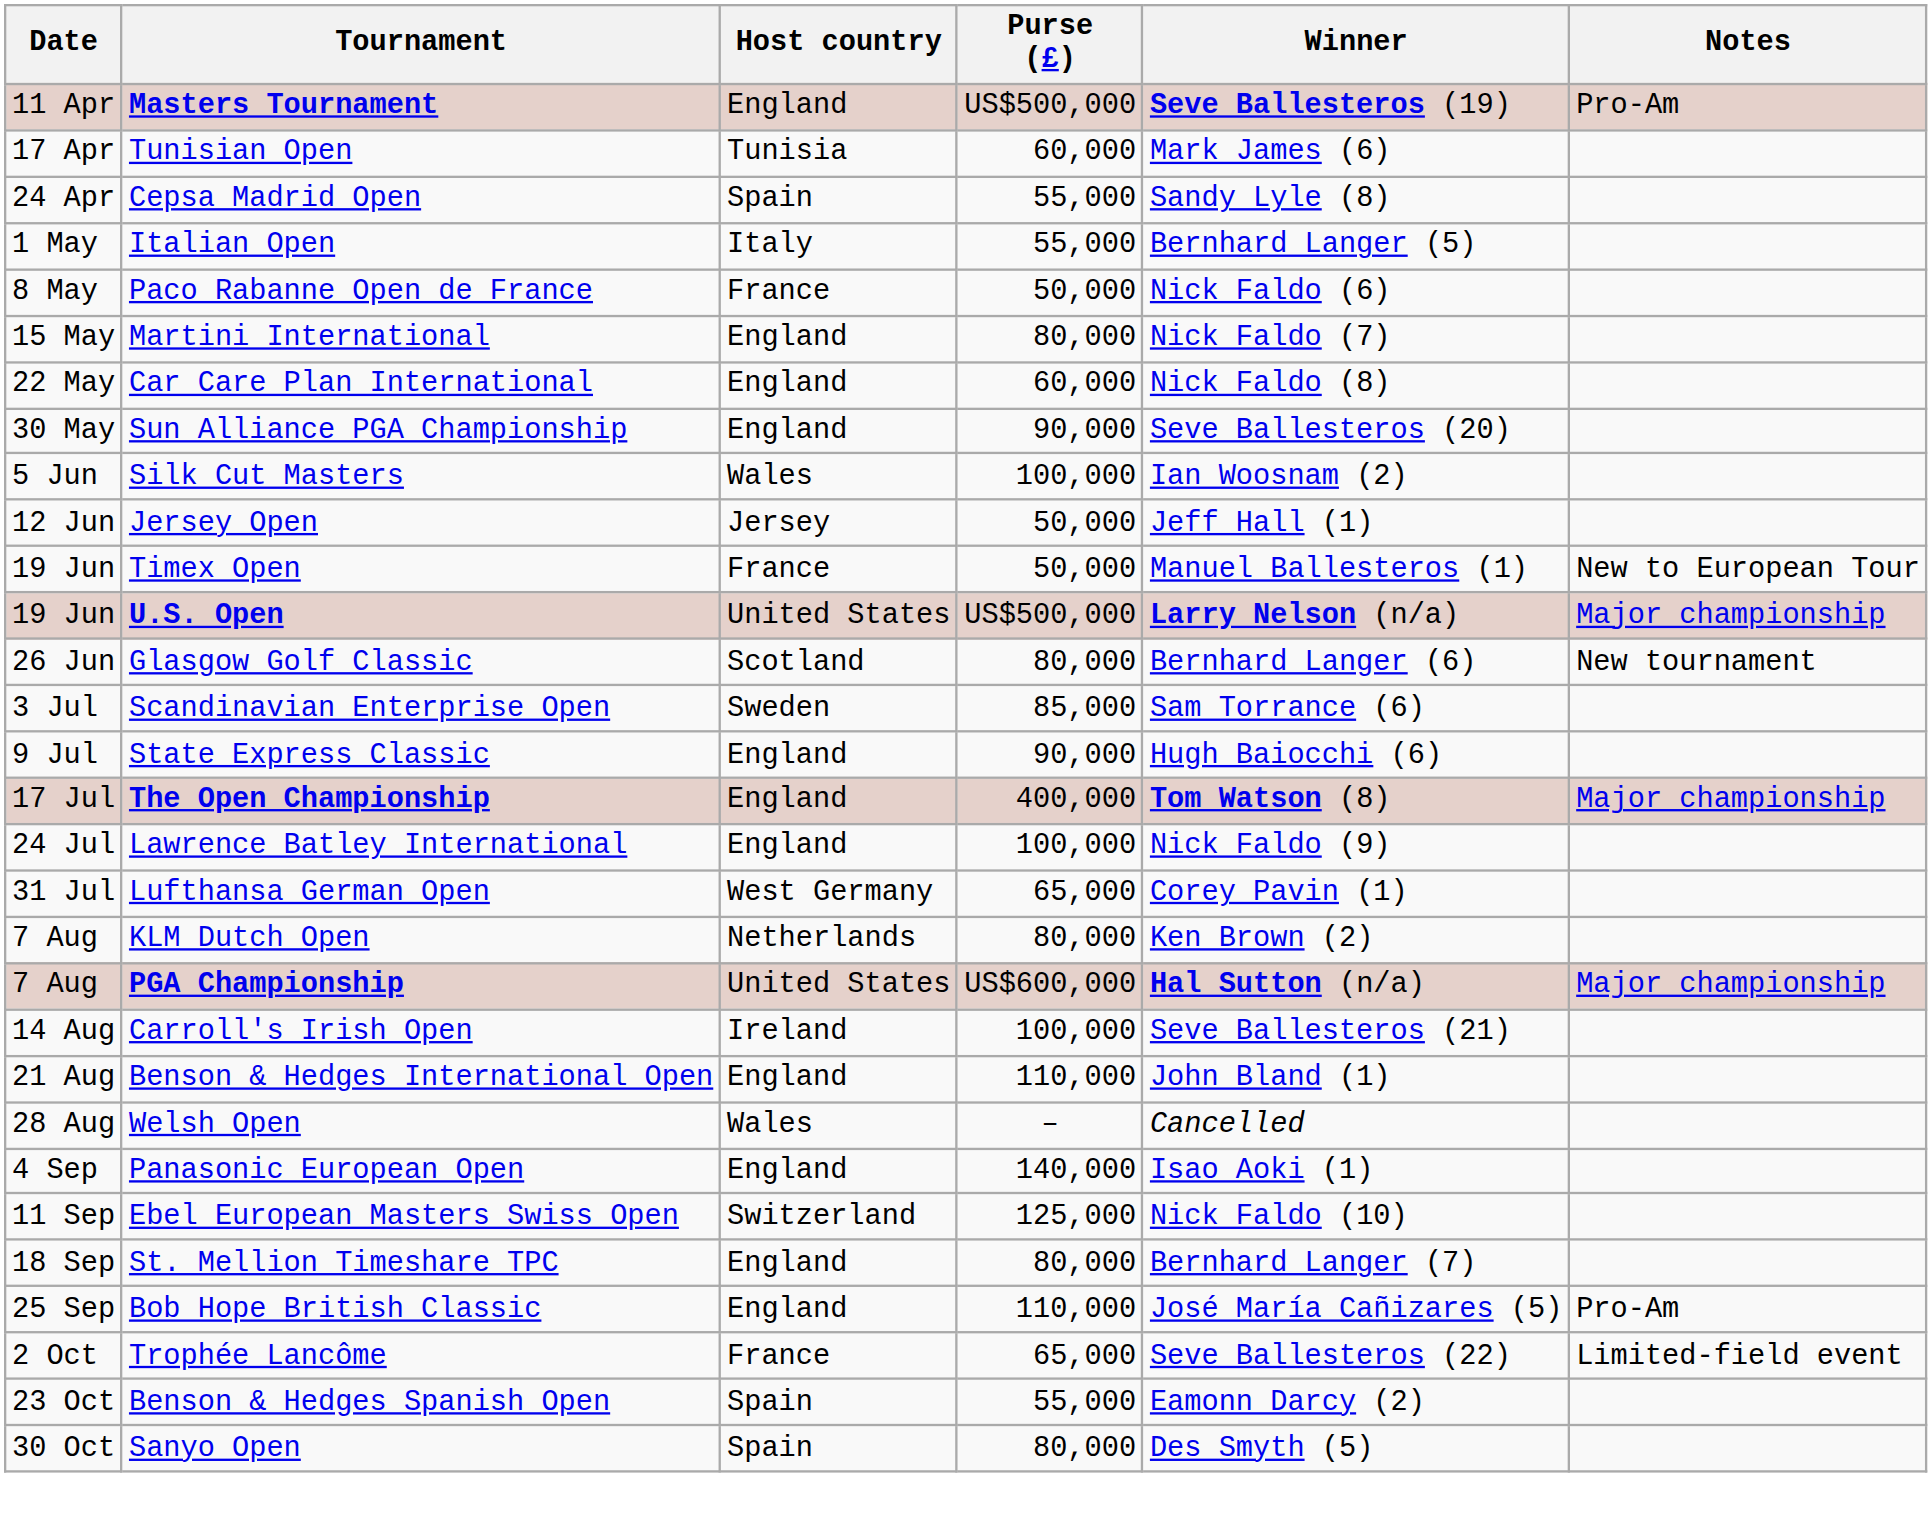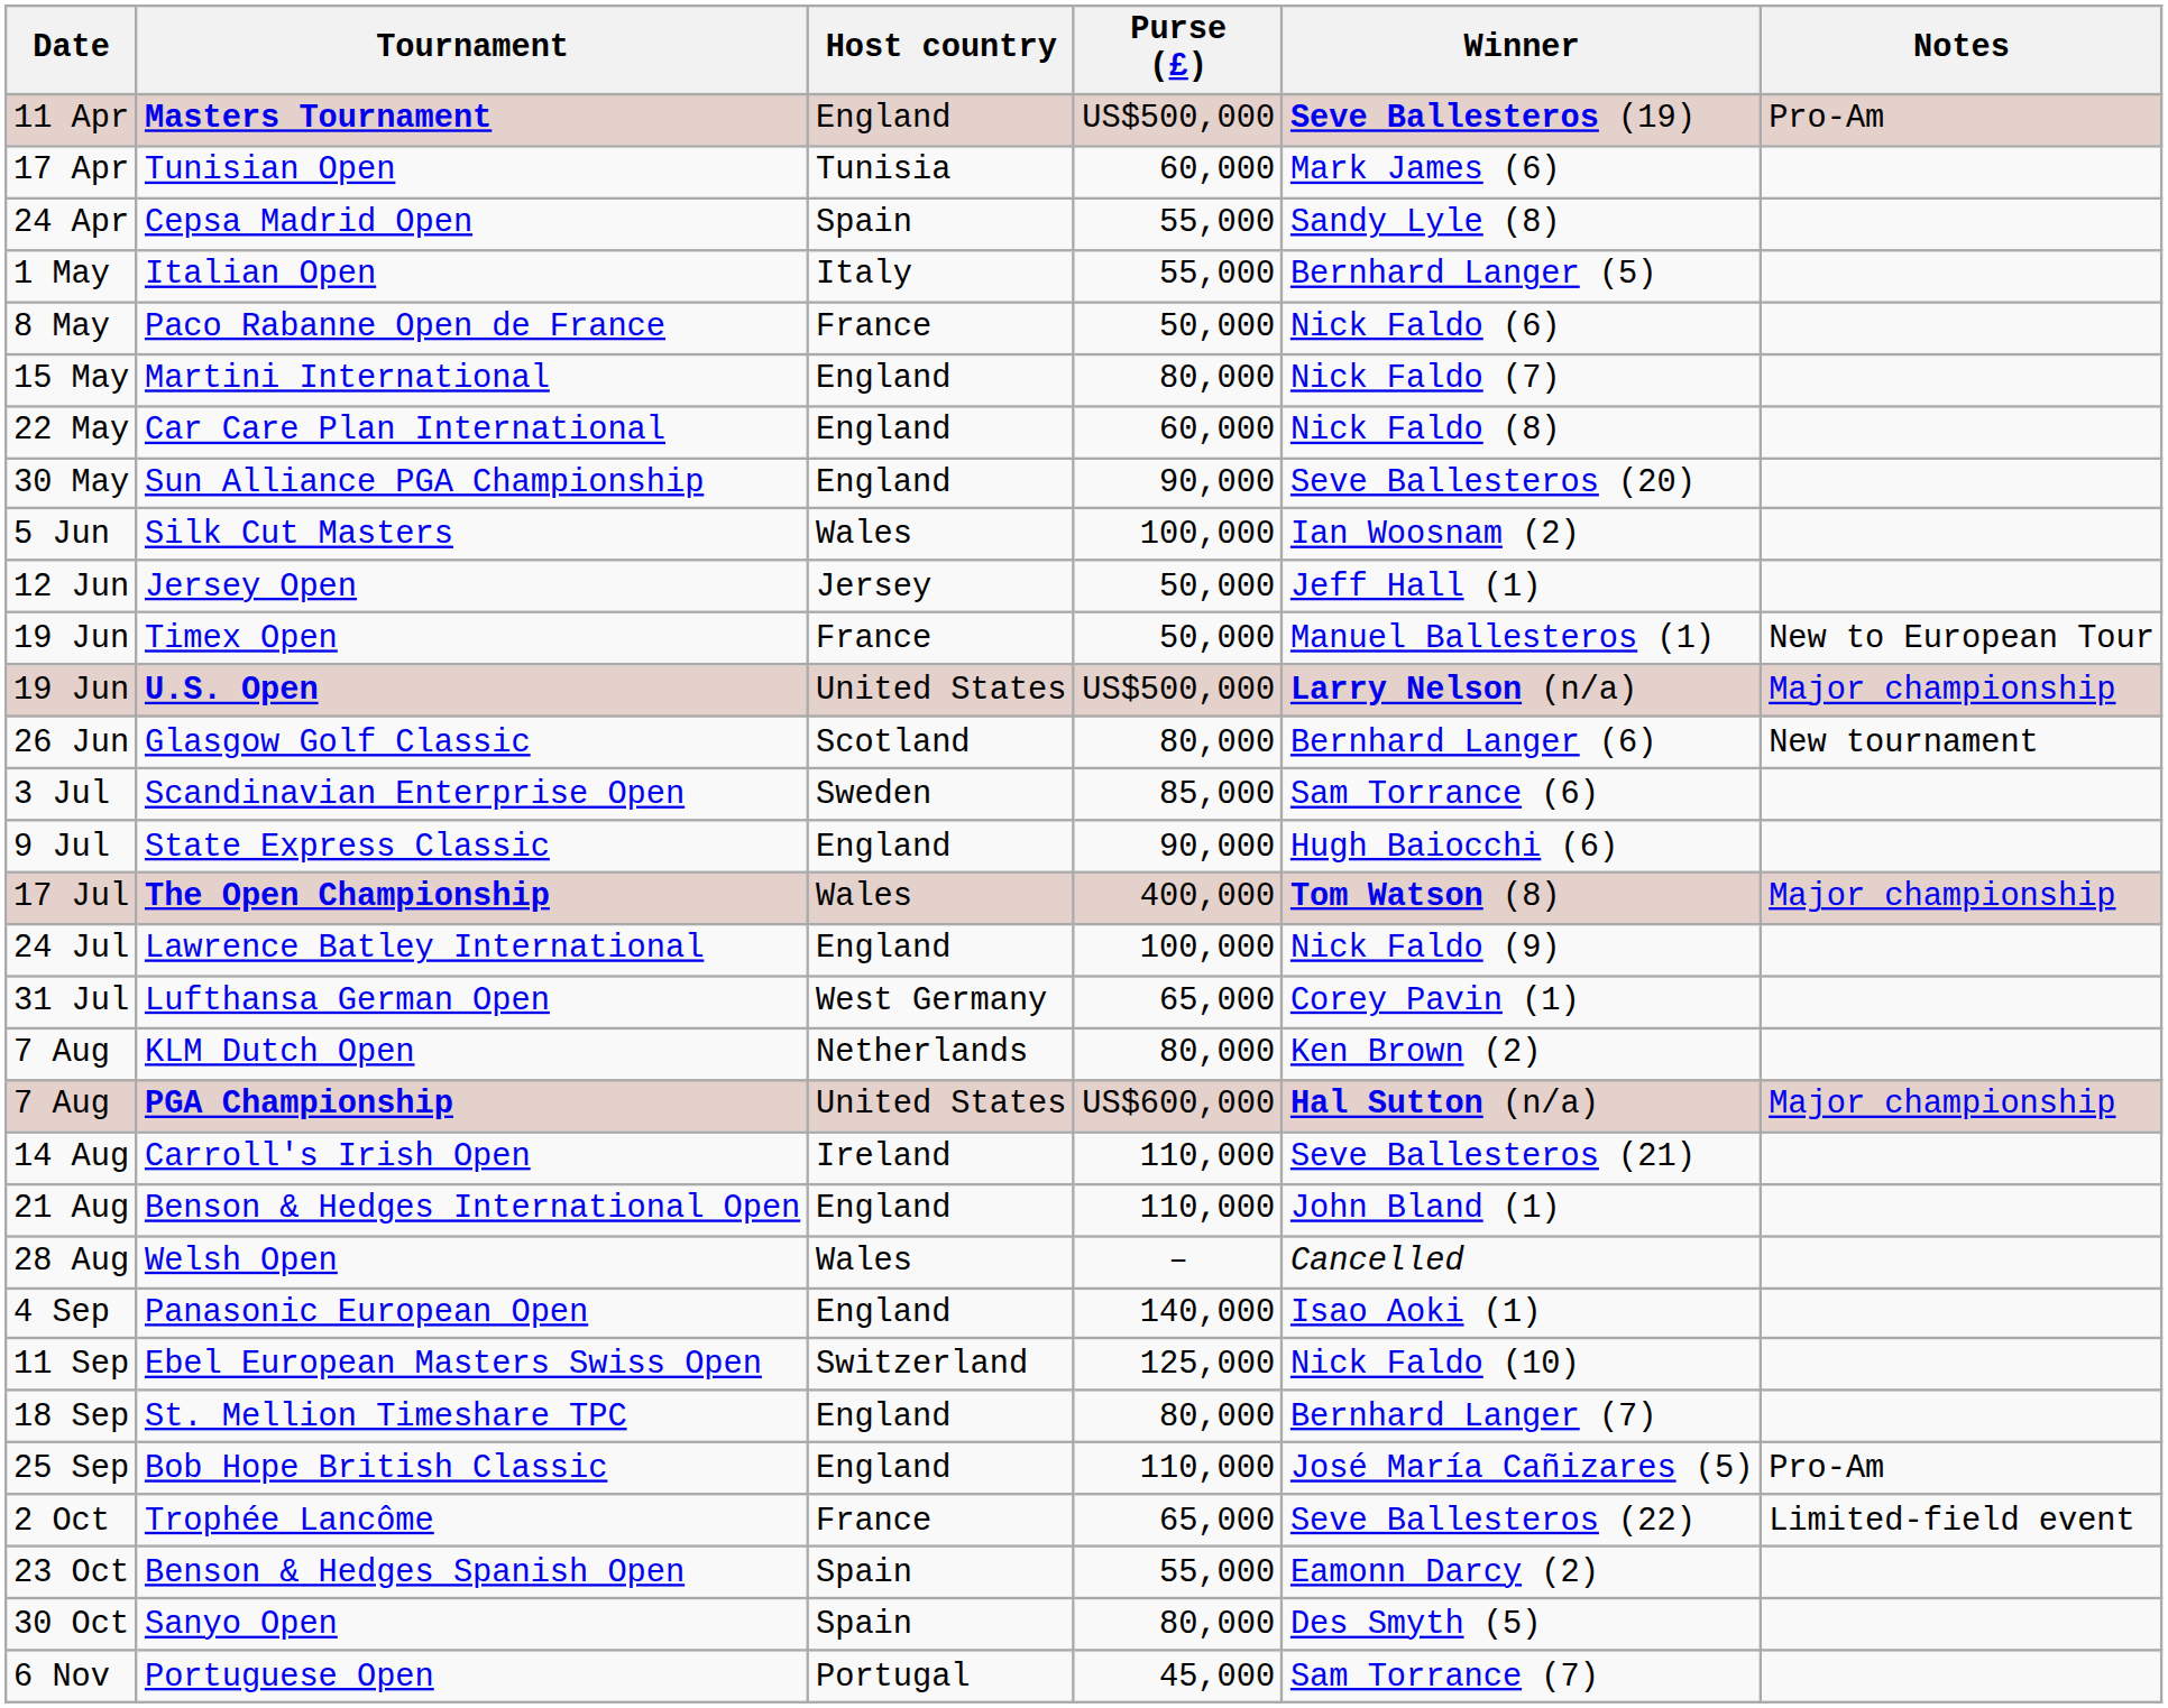 <table class="wikitable" style="font-size:95%">
 <tr>
 <th>Date</th>
 <th>Tournament</th>
 <th>Host country</th>
 <th>Purse<br>(<a href='#'>£</a>)</th>
 <th>Winner</th>
 <th>Notes</th>
 </tr>
 <tr style="background:#e5d1cb;">
 <td>11 Apr</td>
 <td><strong><a href='#'>Masters Tournament</a></strong></td>
 <td>England</td>
 <td align=right>US$500,000</td>
 <td> <strong><a href='#'>Seve Ballesteros</a></strong> (19)</td>
 <td>Pro-Am</td>
 </tr>
 <tr>
 <td>17 Apr</td>
 <td><a href='#'>Tunisian Open</a></td>
 <td>Tunisia</td>
 <td align=right>60,000</td>
 <td> <a href='#'>Mark James</a> (6)</td>
 <td></td>
 </tr>
 <tr>
 <td>24 Apr</td>
 <td><a href='#'>Cepsa Madrid Open</a></td>
 <td>Spain</td>
 <td align=right>55,000</td>
 <td> <a href='#'>Sandy Lyle</a> (8)</td>
 <td></td>
 </tr>
 <tr>
 <td>1 May</td>
 <td><a href='#'>Italian Open</a></td>
 <td>Italy</td>
 <td align=right>55,000</td>
 <td> <a href='#'>Bernhard Langer</a> (5)</td>
 <td></td>
 </tr>
 <tr>
 <td>8 May</td>
 <td><a href='#'>Paco Rabanne Open de France</a></td>
 <td>France</td>
 <td align=right>50,000</td>
 <td> <a href='#'>Nick Faldo</a> (6)</td>
 <td></td>
 </tr>
 <tr>
 <td>15 May</td>
 <td><a href='#'>Martini International</a></td>
 <td>England</td>
 <td align=right>80,000</td>
 <td> <a href='#'>Nick Faldo</a> (7)</td>
 <td></td>
 </tr>
 <tr>
 <td>22 May</td>
 <td><a href='#'>Car Care Plan International</a></td>
 <td>England</td>
 <td align=right>60,000</td>
 <td> <a href='#'>Nick Faldo</a> (8)</td>
 <td></td>
 </tr>
 <tr>
 <td>30 May</td>
 <td><a href='#'>Sun Alliance PGA Championship</a></td>
 <td>England</td>
 <td align=right>90,000</td>
 <td> <a href='#'>Seve Ballesteros</a> (20)</td>
 <td></td>
 </tr>
 <tr>
 <td>5 Jun</td>
 <td><a href='#'>Silk Cut Masters</a></td>
 <td>Wales</td>
 <td align=right>100,000</td>
 <td> <a href='#'>Ian Woosnam</a> (2)</td>
 <td></td>
 </tr>
 <tr>
 <td>12 Jun</td>
 <td><a href='#'>Jersey Open</a></td>
 <td>Jersey</td>
 <td align=right>50,000</td>
 <td> <a href='#'>Jeff Hall</a> (1)</td>
 <td></td>
 </tr>
 <tr>
 <td>19 Jun</td>
 <td><a href='#'>Timex Open</a></td>
 <td>France</td>
 <td align=right>50,000</td>
 <td> <a href='#'>Manuel Ballesteros</a> (1)</td>
 <td>New to European Tour</td>
 </tr>
 <tr style="background:#e5d1cb;">
 <td>19 Jun</td>
 <td><strong><a href='#'>U.S. Open</a></strong></td>
 <td>United States</td>
 <td align=right>US$500,000</td>
 <td> <strong><a href='#'>Larry Nelson</a></strong> (n/a)</td>
 <td><a href='#'>Major championship</a></td>
 </tr>
 <tr>
 <td>26 Jun</td>
 <td><a href='#'>Glasgow Golf Classic</a></td>
 <td>Scotland</td>
 <td align=right>80,000</td>
 <td> <a href='#'>Bernhard Langer</a> (6)</td>
 <td>New tournament</td>
 </tr>
 <tr>
 <td>3 Jul</td>
 <td><a href='#'>Scandinavian Enterprise Open</a></td>
 <td>Sweden</td>
 <td align=right>85,000</td>
 <td> <a href='#'>Sam Torrance</a> (6)</td>
 <td></td>
 </tr>
 <tr>
 <td>9 Jul</td>
 <td><a href='#'>State Express Classic</a></td>
 <td>England</td>
 <td align=right>90,000</td>
 <td> <a href='#'>Hugh Baiocchi</a> (6)</td>
 <td></td>
 </tr>
 <tr style="background:#e5d1cb;">
 <td>17 Jul</td>
 <td><strong><a href='#'>The Open Championship</a></strong></td>
-<td>England</td>
+<td>Wales</td>
 <td align=right>400,000</td>
 <td> <strong><a href='#'>Tom Watson</a></strong> (8)</td>
 <td><a href='#'>Major championship</a></td>
 </tr>
 <tr>
 <td>24 Jul</td>
 <td><a href='#'>Lawrence Batley International</a></td>
 <td>England</td>
 <td align=right>100,000</td>
 <td> <a href='#'>Nick Faldo</a> (9)</td>
 <td></td>
 </tr>
 <tr>
 <td>31 Jul</td>
 <td><a href='#'>Lufthansa German Open</a></td>
 <td>West Germany</td>
 <td align=right>65,000</td>
 <td> <a href='#'>Corey Pavin</a> (1)</td>
 <td></td>
 </tr>
 <tr>
 <td>7 Aug</td>
 <td><a href='#'>KLM Dutch Open</a></td>
 <td>Netherlands</td>
 <td align=right>80,000</td>
 <td> <a href='#'>Ken Brown</a> (2)</td>
 <td></td>
 </tr>
 <tr style="background:#e5d1cb;">
 <td>7 Aug</td>
 <td><strong><a href='#'>PGA Championship</a></strong></td>
 <td>United States</td>
 <td align=right>US$600,000</td>
 <td> <strong><a href='#'>Hal Sutton</a></strong> (n/a)</td>
 <td><a href='#'>Major championship</a></td>
 </tr>
 <tr>
 <td>14 Aug</td>
 <td><a href='#'>Carroll's Irish Open</a></td>
 <td>Ireland</td>
-<td align=right>100,000</td>
+<td align=right>110,000</td>
 <td> <a href='#'>Seve Ballesteros</a> (21)</td>
 <td></td>
 </tr>
 <tr>
 <td>21 Aug</td>
 <td><a href='#'>Benson & Hedges International Open</a></td>
 <td>England</td>
 <td align=right>110,000</td>
 <td> <a href='#'>John Bland</a> (1)</td>
 <td></td>
 </tr>
 <tr>
 <td>28 Aug</td>
 <td><a href='#'>Welsh Open</a></td>
 <td>Wales</td>
 <td align=center>–</td>
 <td><em>Cancelled</em></td>
 <td></td>
 </tr>
 <tr>
 <td>4 Sep</td>
 <td><a href='#'>Panasonic European Open</a></td>
 <td>England</td>
 <td align=right>140,000</td>
 <td> <a href='#'>Isao Aoki</a> (1)</td>
 <td></td>
 </tr>
 <tr>
 <td>11 Sep</td>
 <td><a href='#'>Ebel European Masters Swiss Open</a></td>
 <td>Switzerland</td>
 <td align=right>125,000</td>
 <td> <a href='#'>Nick Faldo</a> (10)</td>
 <td></td>
 </tr>
 <tr>
 <td>18 Sep</td>
 <td><a href='#'>St. Mellion Timeshare TPC</a></td>
 <td>England</td>
 <td align=right>80,000</td>
 <td> <a href='#'>Bernhard Langer</a> (7)</td>
 <td></td>
 </tr>
 <tr>
 <td>25 Sep</td>
 <td><a href='#'>Bob Hope British Classic</a></td>
 <td>England</td>
 <td align=right>110,000</td>
 <td> <a href='#'>José María Cañizares</a> (5)</td>
 <td>Pro-Am</td>
 </tr>
 <tr>
 <td>2 Oct</td>
 <td><a href='#'>Trophée Lancôme</a></td>
 <td>France</td>
 <td align=right>65,000</td>
 <td> <a href='#'>Seve Ballesteros</a> (22)</td>
 <td>Limited-field event</td>
 </tr>
 <tr>
 <td>23 Oct</td>
 <td><a href='#'>Benson & Hedges Spanish Open</a></td>
 <td>Spain</td>
 <td align=right>55,000</td>
 <td> <a href='#'>Eamonn Darcy</a> (2)</td>
 <td></td>
 </tr>
 <tr>
 <td>30 Oct</td>
 <td><a href='#'>Sanyo Open</a></td>
 <td>Spain</td>
 <td align=right>80,000</td>
 <td> <a href='#'>Des Smyth</a> (5)</td>
 <td></td>
 </tr>
+<tr>
+<td>6 Nov</td>
+<td><a href='#'>Portuguese Open</a></td>
+<td>Portugal</td>
+<td align=right>45,000</td>
+<td> <a href='#'>Sam Torrance</a> (7)</td>
+<td></td>
+</tr>
 </table>
